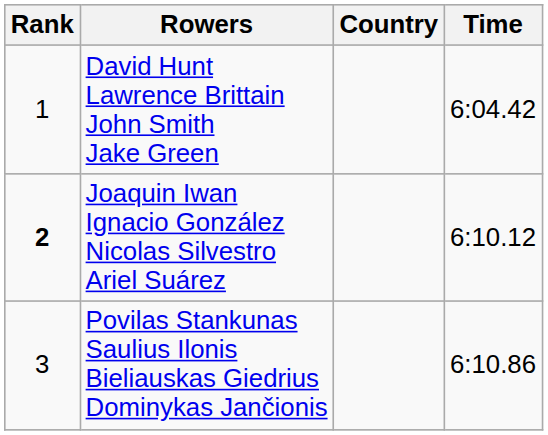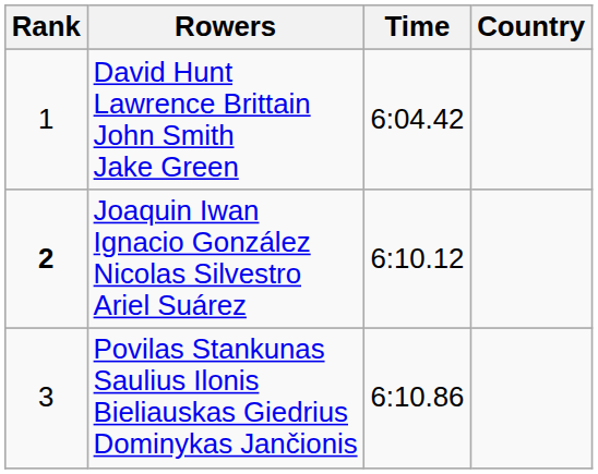 <table class="wikitable" style="text-align:center">
 <tr>
 <th>Rank</th>
 <th>Rowers</th>
+<th>Time</th>
 <th>Country</th>
-<th>Time</th>
 </tr>
 <tr>
 <td>1</td>
 <td align="left"><a href='#'>David Hunt</a><br><a href='#'>Lawrence Brittain</a><br><a href='#'>John Smith</a><br><a href='#'>Jake Green</a></td>
+<td>6:04.42</td>
 <td align="left"></td>
-<td>6:04.42</td>
 </tr>
 <tr>
 <td><strong>2</strong></td>
 <td align="left"><a href='#'>Joaquin Iwan</a><br><a href='#'>Ignacio González</a><br><a href='#'>Nicolas Silvestro</a><br><a href='#'>Ariel Suárez</a></td>
+<td>6:10.12</td>
 <td align="left"></td>
-<td>6:10.12</td>
 </tr>
 <tr>
 <td>3</td>
 <td align="left"><a href='#'>Povilas Stankunas</a><br><a href='#'>Saulius Ilonis</a><br><a href='#'>Bieliauskas Giedrius</a><br><a href='#'>Dominykas Jančionis</a></td>
+<td>6:10.86</td>
 <td align="left"></td>
-<td>6:10.86</td>
 </tr>
 </table>
